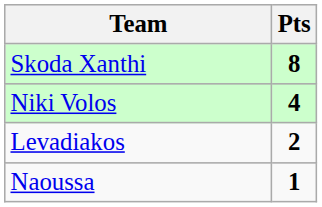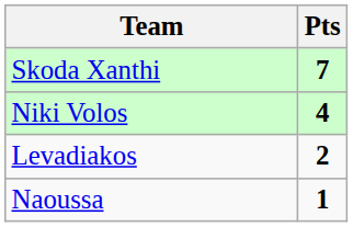 <table class="wikitable" style="text-align: center;">
 <tr>
 <th width=165>Team</th>
 <th width=20>Pts</th>
 </tr>
 <tr bgcolor="#ccffcc">
 <td align=left><a href='#'>Skoda Xanthi</a></td>
-<td><strong>8</strong></td>
+<td><strong>7</strong></td>
 </tr>
 <tr bgcolor="#ccffcc">
 <td align=left><a href='#'>Niki Volos</a></td>
 <td><strong>4</strong></td>
 </tr>
 <tr>
 <td align=left><a href='#'>Levadiakos</a></td>
 <td><strong>2</strong></td>
 </tr>
 <tr>
 <td align=left><a href='#'>Naoussa</a></td>
 <td><strong>1</strong></td>
 </tr>
 </table>
